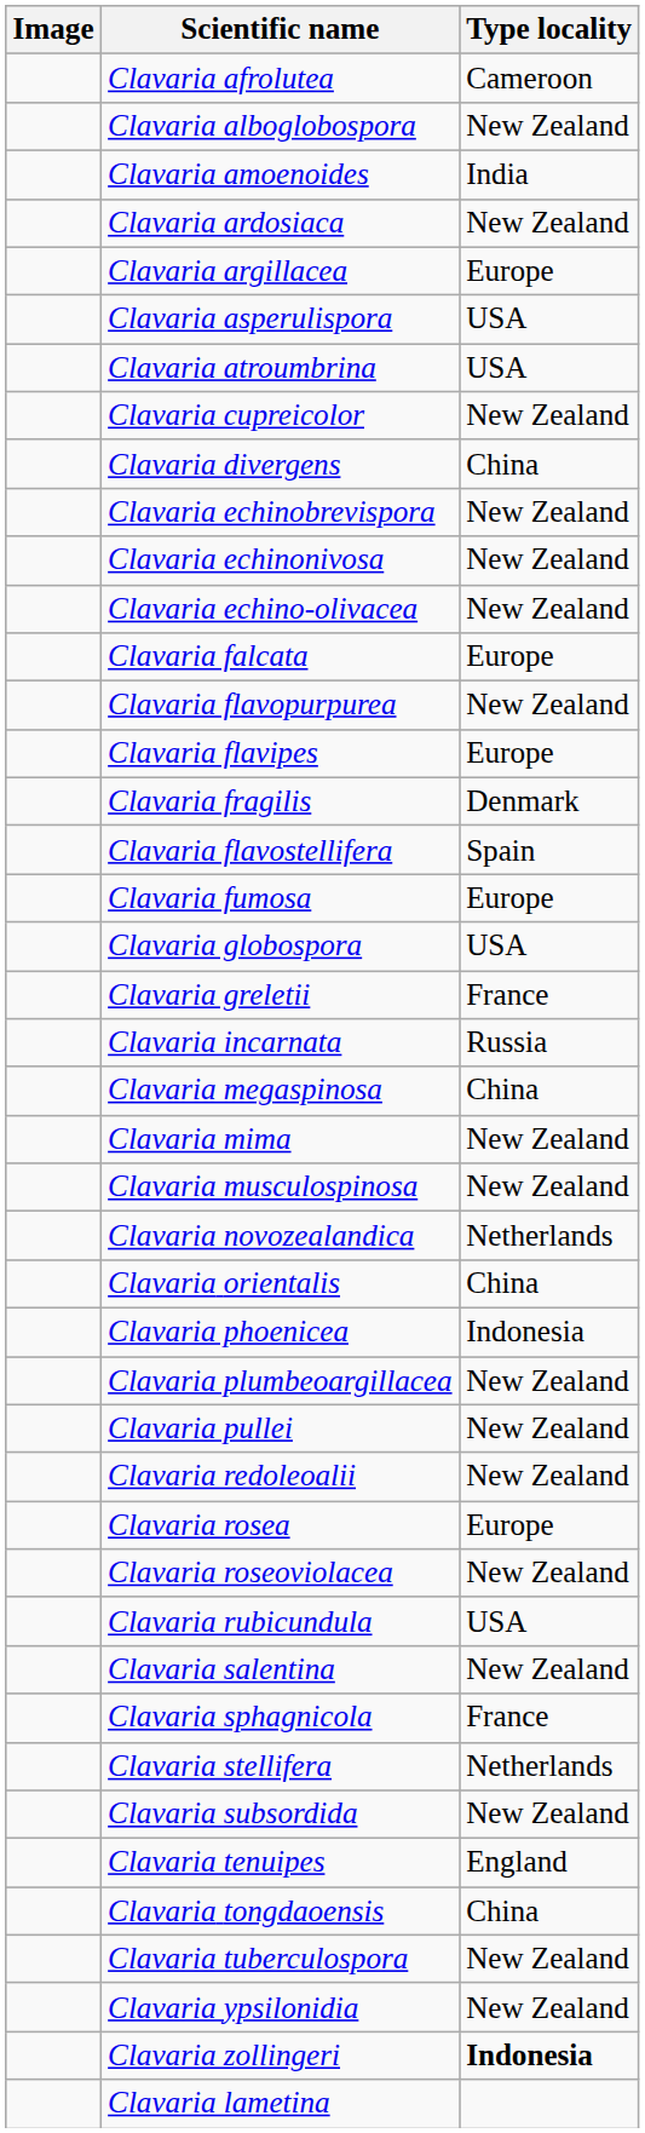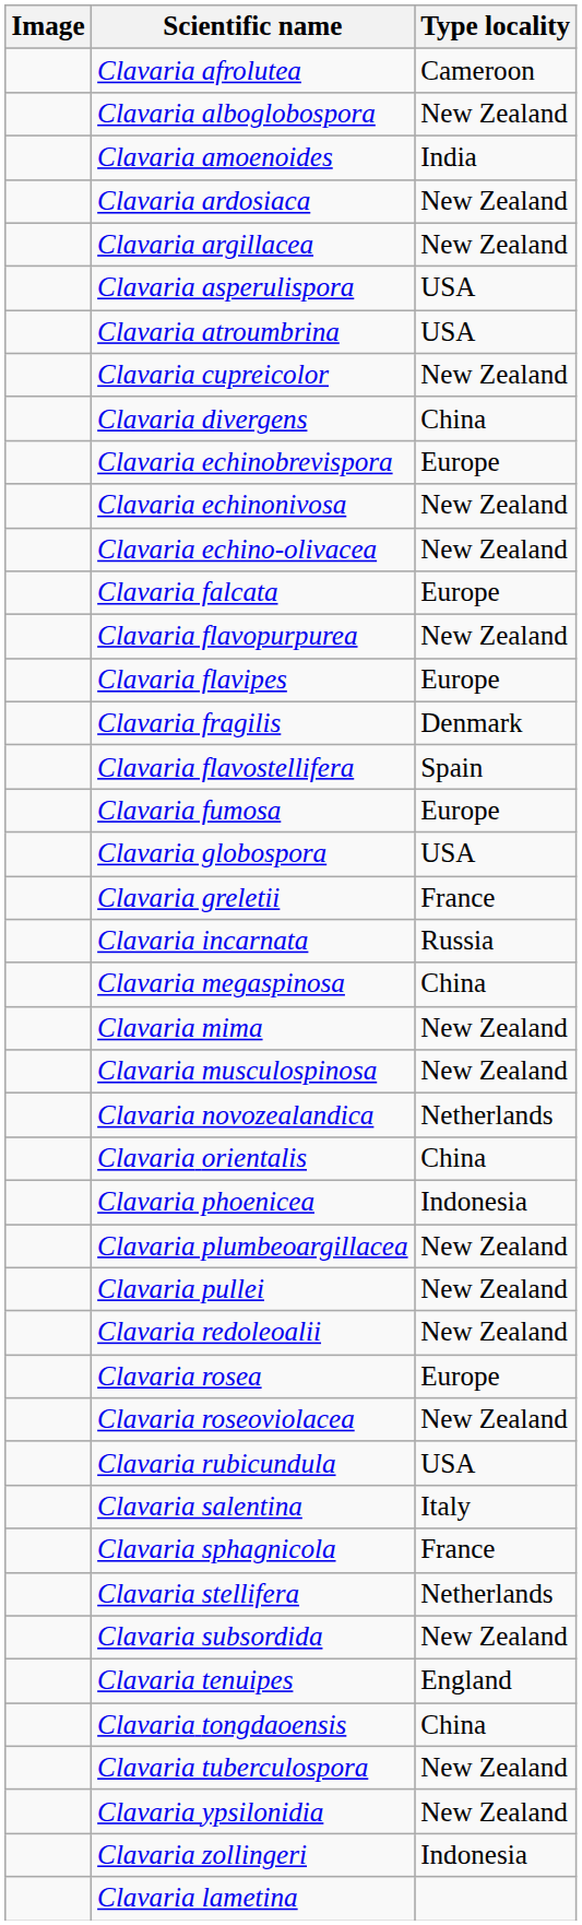 <table class="wikitable">
 <tr>
 <th>Image</th>
 <th>Scientific name</th>
 <th>Type locality</th>
 </tr>
 <tr>
 <td></td>
 <td><em><a href='#'>Clavaria afrolutea</a></em></td>
 <td>Cameroon</td>
 </tr>
 <tr>
 <td></td>
 <td><em><a href='#'>Clavaria alboglobospora</a></em></td>
 <td>New Zealand</td>
 </tr>
 <tr>
 <td></td>
 <td><em><a href='#'>Clavaria amoenoides</a></em></td>
 <td>India</td>
 </tr>
 <tr>
 <td></td>
 <td><em><a href='#'>Clavaria ardosiaca</a></em></td>
 <td>New Zealand</td>
 </tr>
 <tr>
 <td></td>
 <td><em><a href='#'>Clavaria argillacea</a></em></td>
-<td>Europe</td>
+<td>New Zealand</td>
 </tr>
 <tr>
 <td></td>
 <td><em><a href='#'>Clavaria asperulispora</a></em></td>
 <td>USA</td>
 </tr>
 <tr>
 <td></td>
 <td><em><a href='#'>Clavaria atroumbrina</a></em></td>
 <td>USA</td>
 </tr>
 <tr>
 <td></td>
 <td><em><a href='#'>Clavaria cupreicolor</a></em></td>
 <td>New Zealand</td>
 </tr>
 <tr>
 <td></td>
 <td><em><a href='#'>Clavaria divergens</a></em></td>
 <td>China</td>
 </tr>
 <tr>
 <td></td>
 <td><em><a href='#'>Clavaria echinobrevispora</a></em></td>
-<td>New Zealand</td>
+<td>Europe</td>
 </tr>
 <tr>
 <td></td>
 <td><em><a href='#'>Clavaria echinonivosa</a></em></td>
 <td>New Zealand</td>
 </tr>
 <tr>
 <td></td>
 <td><em><a href='#'>Clavaria echino-olivacea</a></em></td>
 <td>New Zealand</td>
 </tr>
 <tr>
 <td></td>
 <td><em><a href='#'>Clavaria falcata</a></em></td>
 <td>Europe</td>
 </tr>
 <tr>
 <td></td>
 <td><em><a href='#'>Clavaria flavopurpurea</a></em></td>
 <td>New Zealand</td>
 </tr>
 <tr>
 <td></td>
 <td><em><a href='#'>Clavaria flavipes</a></em></td>
 <td>Europe</td>
 </tr>
 <tr>
 <td></td>
 <td><em><a href='#'>Clavaria fragilis</a></em></td>
 <td>Denmark</td>
 </tr>
 <tr>
 <td></td>
 <td><em><a href='#'>Clavaria flavostellifera</a></em></td>
 <td>Spain</td>
 </tr>
 <tr>
 <td></td>
 <td><em><a href='#'>Clavaria fumosa</a></em></td>
 <td>Europe</td>
 </tr>
 <tr>
 <td></td>
 <td><em><a href='#'>Clavaria globospora</a></em></td>
 <td>USA</td>
 </tr>
 <tr>
 <td></td>
 <td><em><a href='#'>Clavaria greletii</a></em></td>
 <td>France</td>
 </tr>
 <tr>
 <td></td>
 <td><em><a href='#'>Clavaria incarnata</a></em></td>
 <td>Russia</td>
 </tr>
 <tr>
 <td></td>
 <td><em><a href='#'>Clavaria megaspinosa</a></em></td>
 <td>China</td>
 </tr>
 <tr>
 <td></td>
 <td><em><a href='#'>Clavaria mima</a></em></td>
 <td>New Zealand</td>
 </tr>
 <tr>
 <td></td>
 <td><em><a href='#'>Clavaria musculospinosa</a></em></td>
 <td>New Zealand</td>
 </tr>
 <tr>
 <td></td>
 <td><em><a href='#'>Clavaria novozealandica</a></em></td>
 <td>Netherlands</td>
 </tr>
 <tr>
 <td></td>
 <td><a href='#'><em>Clavaria</em> <em>orientalis</em></a></td>
 <td>China</td>
 </tr>
 <tr>
 <td></td>
 <td><em><a href='#'>Clavaria phoenicea</a></em></td>
 <td>Indonesia</td>
 </tr>
 <tr>
 <td></td>
 <td><em><a href='#'>Clavaria plumbeoargillacea</a></em></td>
 <td>New Zealand</td>
 </tr>
 <tr>
 <td></td>
 <td><em><a href='#'>Clavaria pullei</a></em></td>
 <td>New Zealand</td>
 </tr>
 <tr>
 <td></td>
 <td><em><a href='#'>Clavaria redoleoalii</a></em></td>
 <td>New Zealand</td>
 </tr>
 <tr>
 <td></td>
 <td><em><a href='#'>Clavaria rosea</a></em></td>
 <td>Europe</td>
 </tr>
 <tr>
 <td></td>
 <td><em><a href='#'>Clavaria roseoviolacea</a></em></td>
 <td>New Zealand</td>
 </tr>
 <tr>
 <td></td>
 <td><em><a href='#'>Clavaria rubicundula</a></em></td>
 <td>USA</td>
 </tr>
 <tr>
 <td></td>
 <td><em><a href='#'>Clavaria salentina</a></em></td>
-<td>New Zealand</td>
+<td>Italy</td>
 </tr>
 <tr>
 <td></td>
 <td><em><a href='#'>Clavaria sphagnicola</a></em></td>
 <td>France</td>
 </tr>
 <tr>
 <td></td>
 <td><em><a href='#'>Clavaria stellifera</a></em></td>
 <td>Netherlands</td>
 </tr>
 <tr>
 <td></td>
 <td><em><a href='#'>Clavaria subsordida</a></em></td>
 <td>New Zealand</td>
 </tr>
 <tr>
 <td></td>
 <td><em><a href='#'>Clavaria tenuipes</a></em></td>
 <td>England</td>
 </tr>
 <tr>
 <td></td>
 <td><a href='#'><em>Clavaria</em> <em>tongdaoensis</em></a></td>
 <td>China</td>
 </tr>
 <tr>
 <td></td>
 <td><em><a href='#'>Clavaria tuberculospora</a></em></td>
 <td>New Zealand</td>
 </tr>
 <tr>
 <td></td>
 <td><em><a href='#'>Clavaria ypsilonidia</a></em></td>
 <td>New Zealand</td>
 </tr>
 <tr>
 <td></td>
 <td><em><a href='#'>Clavaria zollingeri</a></em></td>
-<td><strong>Indonesia</strong></td>
+<td>Indonesia</td>
 </tr>
 <tr>
 <td></td>
 <td><em><a href='#'>Clavaria lametina </a></em></td>
 <td></td>
 </tr>
 </table>
